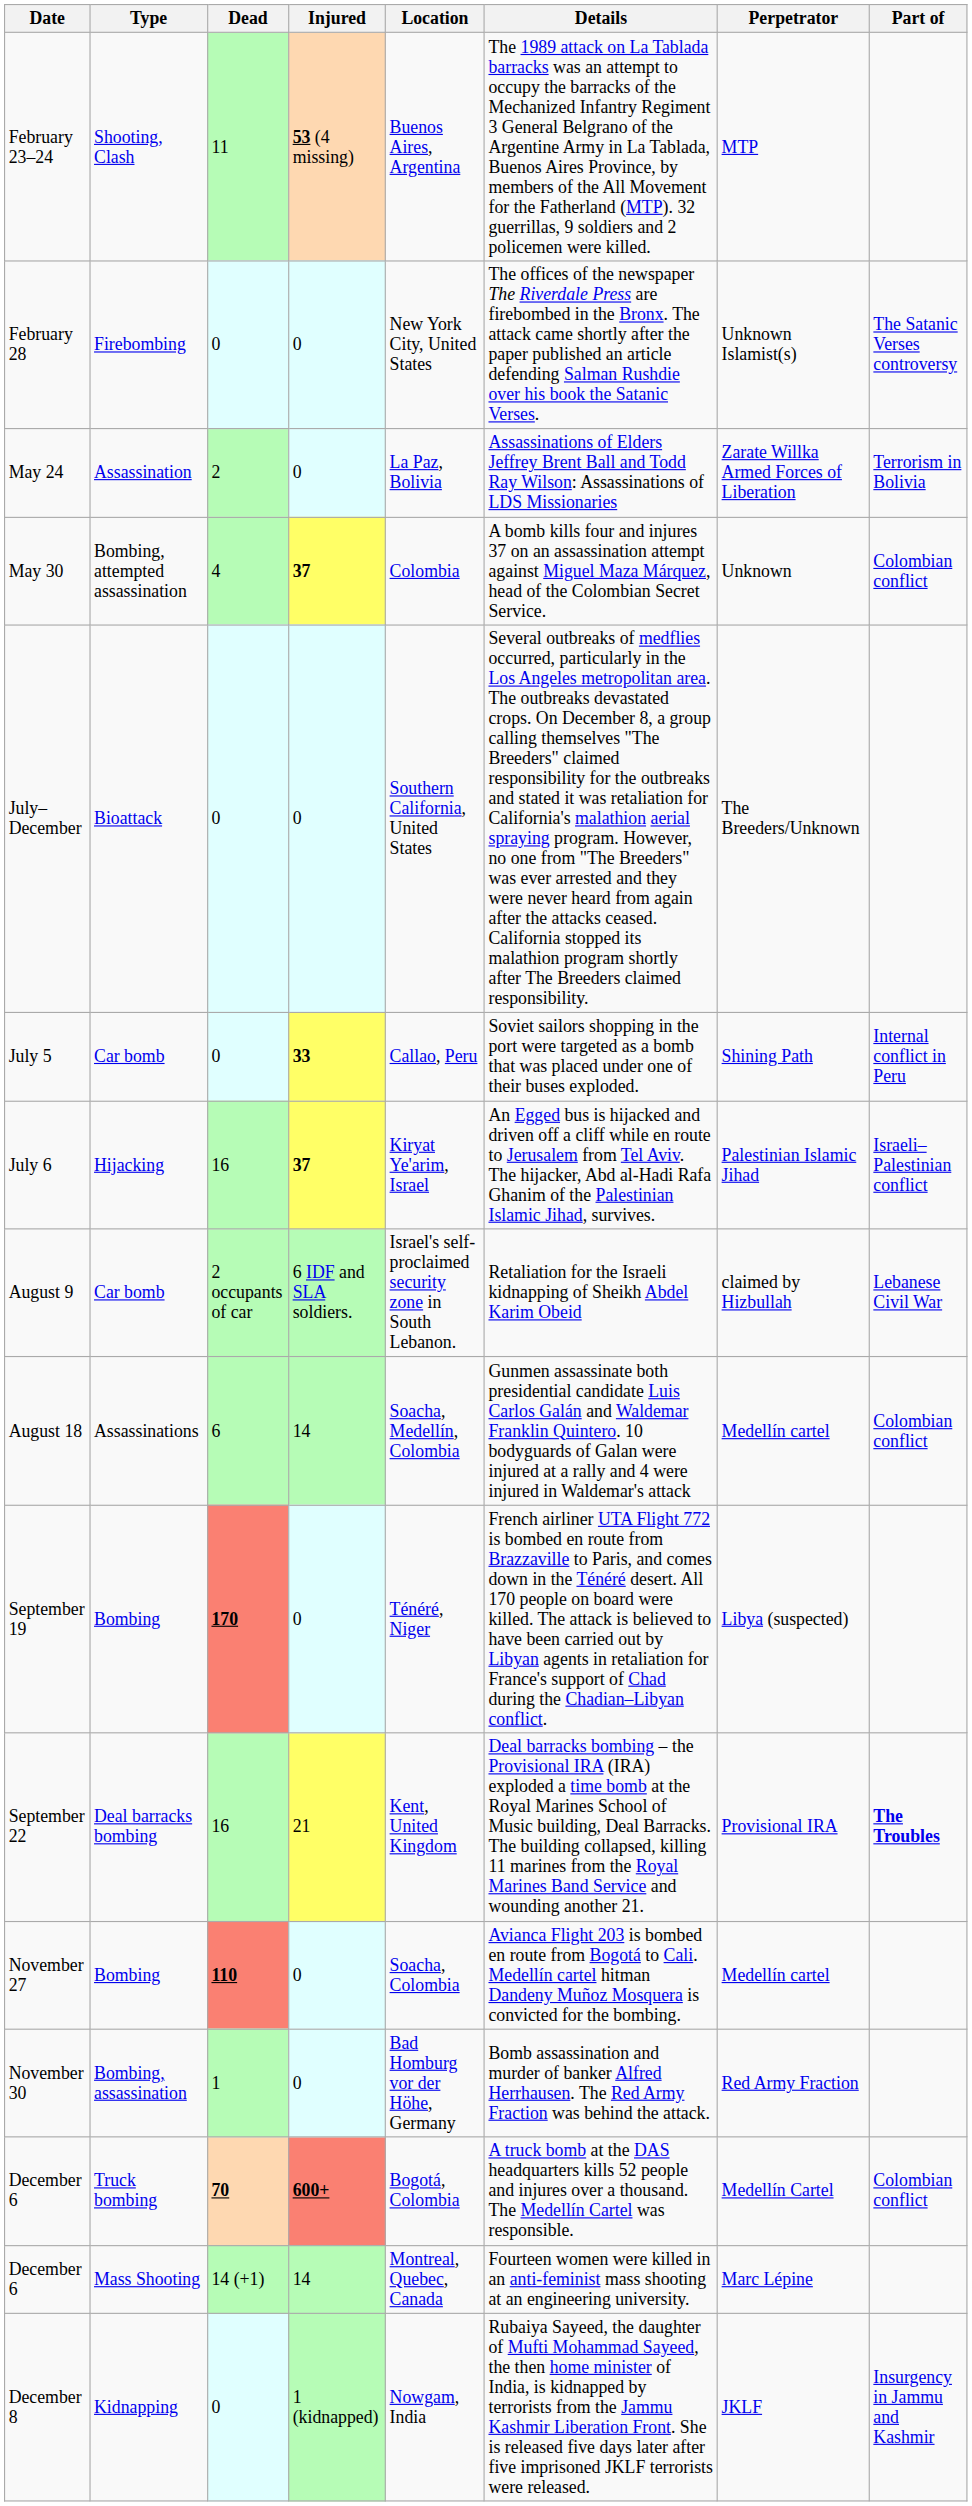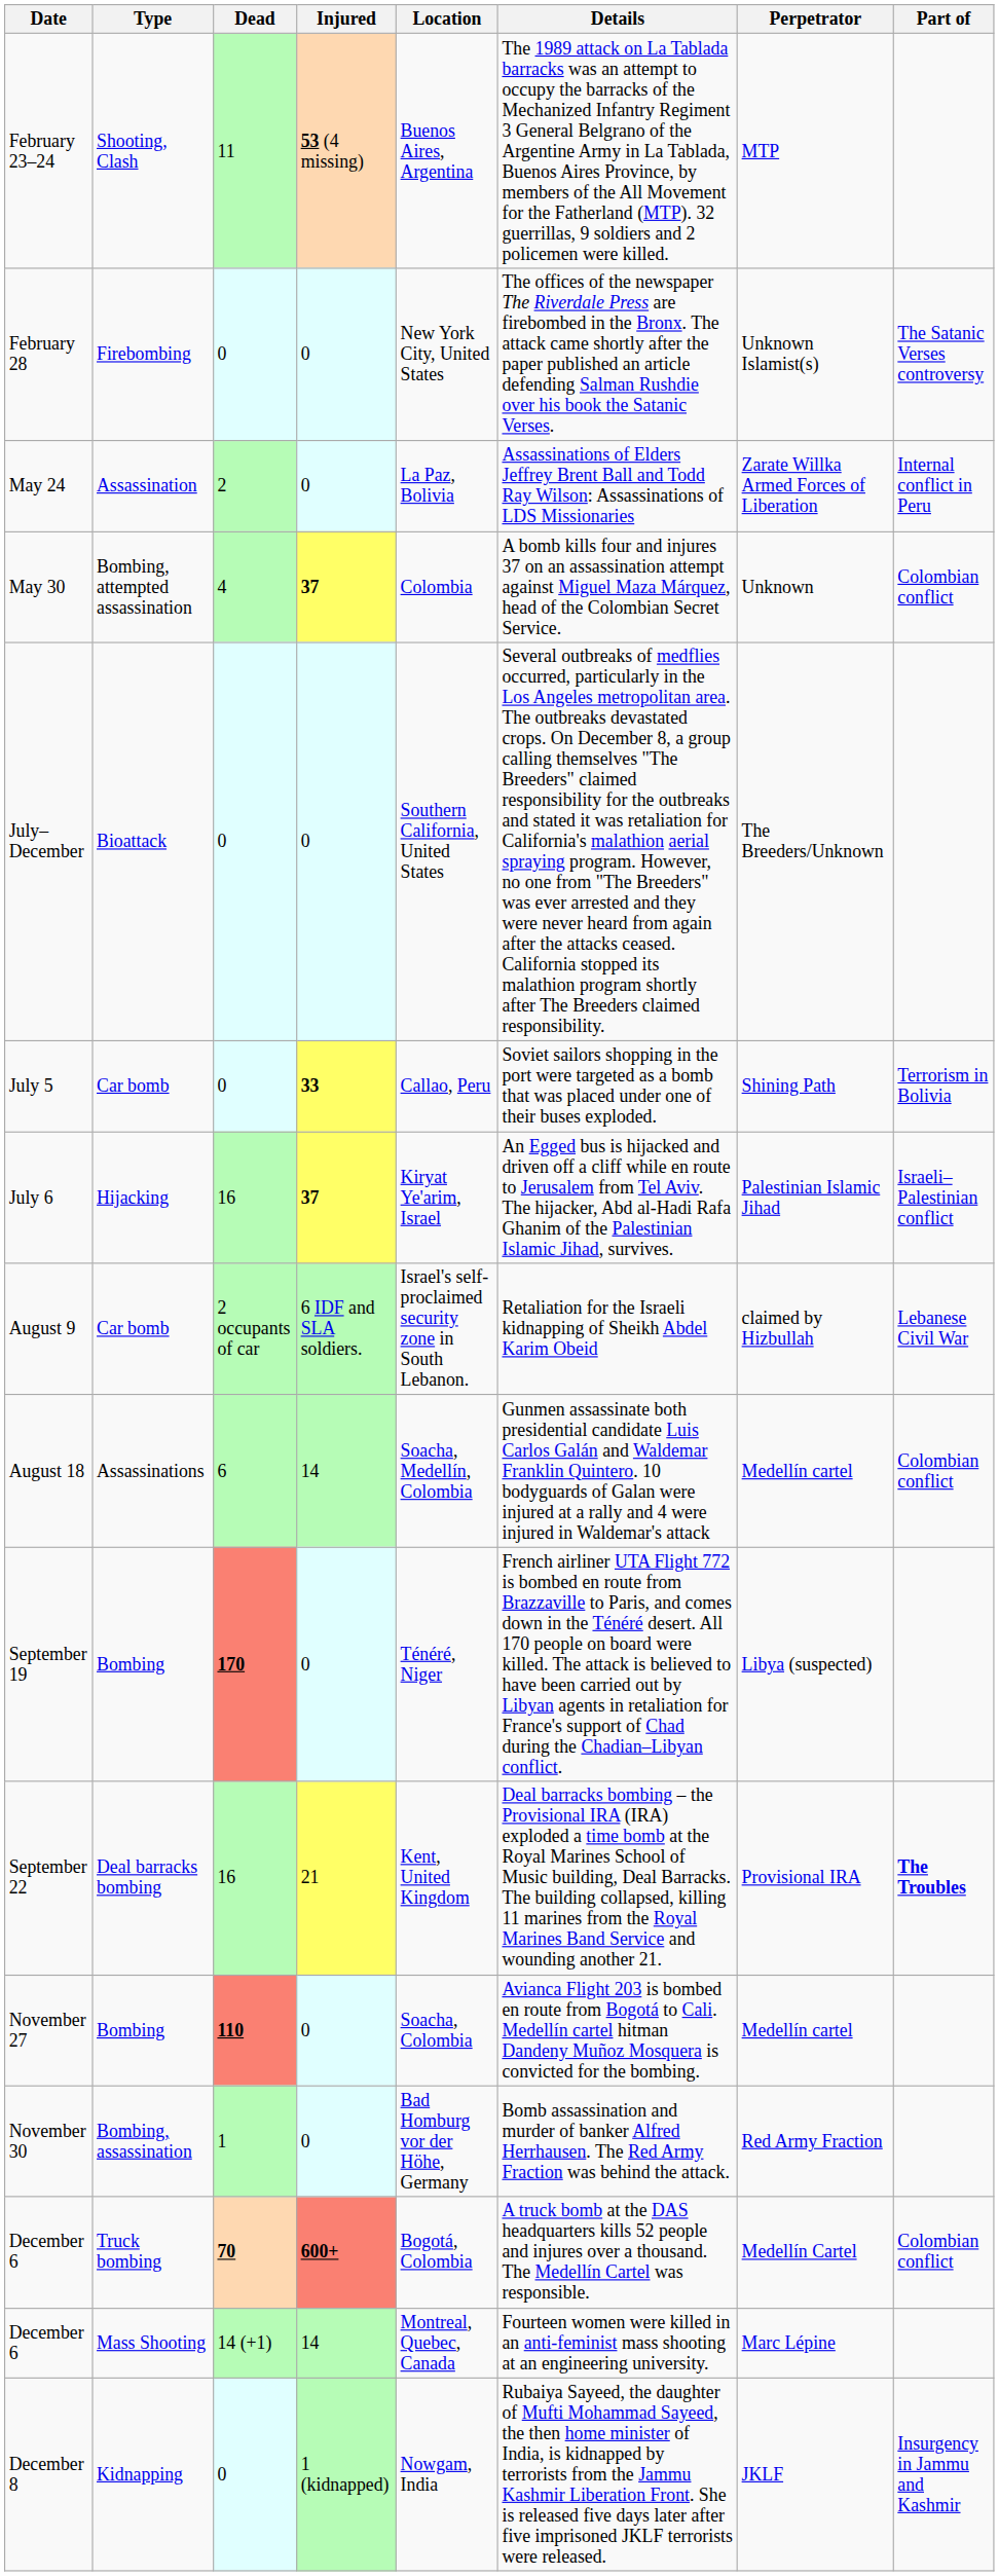 <table class="wikitable sortable">
 <tr>
 <th>Date</th>
 <th>Type</th>
 <th data-sort-type="number">Dead</th>
 <th data-sort-type="number">Injured</th>
 <th>Location</th>
 <th class="unsortable">Details</th>
 <th>Perpetrator</th>
 <th>Part of<br></th>
 </tr>
 <tr>
 <td>February 23–24</td>
 <td><a href='#'>Shooting, Clash</a></td>
 <td style="background:#B6FCB6">11 </td>
 <td style="background:#FED8B1"><u><strong>53</strong></u> (4 missing)</td>
 <td><a href='#'>Buenos Aires</a>, <a href='#'>Argentina</a></td>
 <td>The <a href='#'>1989 attack on La Tablada barracks</a> was an attempt to occupy the barracks of the Mechanized Infantry Regiment 3 General Belgrano of the Argentine Army in La Tablada, Buenos Aires Province, by members of the All Movement for the Fatherland (<a href='#'>MTP</a>). 32 guerrillas, 9 soldiers and 2 policemen were killed.</td>
 <td><a href='#'>MTP</a></td>
 <td></td>
 </tr>
 <tr>
 <td>February 28</td>
 <td><a href='#'>Firebombing</a></td>
 <td style="background:#E0FFFF">0</td>
 <td style="background:#E0FFFF">0</td>
 <td>New York City, United States</td>
 <td>The offices of the newspaper <em>The <a href='#'>Riverdale Press</a></em> are firebombed in the <a href='#'>Bronx</a>. The attack came shortly after the paper published an article defending <a href='#'>Salman Rushdie</a> <a href='#'>over his book the Satanic Verses</a>.</td>
 <td>Unknown Islamist(s)</td>
 <td><a href='#'>The Satanic Verses controversy</a></td>
 </tr>
 <tr>
 <td>May 24</td>
 <td><a href='#'>Assassination</a></td>
 <td style="background:#B6FCB6">2</td>
 <td style="background:#E0FFFF">0</td>
 <td><a href='#'>La Paz</a>, <a href='#'>Bolivia</a></td>
 <td><a href='#'>Assassinations of Elders Jeffrey Brent Ball and Todd Ray Wilson</a>: Assassinations of <a href='#'>LDS Missionaries</a></td>
 <td><a href='#'>Zarate Willka Armed Forces of Liberation</a></td>
-<td><a href='#'>Terrorism in Bolivia</a></td>
+<td><a href='#'>Internal conflict in Peru</a></td>
 </tr>
 <tr>
 <td>May 30</td>
 <td>Bombing, attempted assassination</td>
 <td style="background:#B6FCB6">4</td>
 <td style="background:#FFFF66"><strong>37</strong></td>
 <td><a href='#'>Colombia</a></td>
 <td>A bomb kills four and injures 37 on an assassination attempt against <a href='#'>Miguel Maza Márquez</a>, head of the Colombian Secret Service.</td>
 <td>Unknown</td>
 <td><a href='#'>Colombian conflict</a></td>
 </tr>
 <tr>
 <td>July–December</td>
 <td><a href='#'>Bioattack</a></td>
 <td style="background:#E0FFFF">0</td>
 <td style="background:#E0FFFF">0</td>
 <td><a href='#'>Southern California</a>, United States</td>
 <td>Several outbreaks of <a href='#'>medflies</a> occurred, particularly in the <a href='#'>Los Angeles metropolitan area</a>. The outbreaks devastated crops. On December 8, a group calling themselves "The Breeders" claimed responsibility for the outbreaks and stated it was retaliation for California's <a href='#'>malathion</a> <a href='#'>aerial spraying</a> program. However, no one from "The Breeders" was ever arrested and they were never heard from again after the attacks ceased. California stopped its malathion program shortly after The Breeders claimed responsibility.</td>
 <td>The Breeders/Unknown</td>
 <td></td>
 </tr>
 <tr>
 <td>July 5</td>
 <td><a href='#'>Car bomb</a></td>
 <td style="background:#E0FFFF">0</td>
 <td style="background:#FFFF66"><strong>33</strong></td>
 <td><a href='#'>Callao</a>, <a href='#'>Peru</a></td>
 <td>Soviet sailors shopping in the port were targeted as a bomb that was placed under one of their buses exploded.</td>
 <td><a href='#'>Shining Path</a></td>
-<td><a href='#'>Internal conflict in Peru</a></td>
+<td><a href='#'>Terrorism in Bolivia</a></td>
 </tr>
 <tr>
 <td>July 6</td>
 <td><a href='#'>Hijacking</a></td>
 <td style="background:#B6FCB6">16</td>
 <td style="background:#FFFF66"><strong>37</strong></td>
 <td><a href='#'>Kiryat Ye'arim</a>, <a href='#'>Israel</a></td>
 <td>An <a href='#'>Egged</a> bus is hijacked and driven off a cliff while en route to <a href='#'>Jerusalem</a> from <a href='#'>Tel Aviv</a>. The hijacker, Abd al-Hadi Rafa Ghanim of the <a href='#'>Palestinian Islamic Jihad</a>, survives.</td>
 <td><a href='#'>Palestinian Islamic Jihad</a></td>
 <td><a href='#'>Israeli–Palestinian conflict</a></td>
 </tr>
 <tr>
 <td>August 9</td>
 <td><a href='#'>Car bomb</a></td>
 <td style="background:#B6FCB6">2 occupants of car</td>
 <td style="background:#B6FCB6">6 <a href='#'>IDF</a> and <a href='#'>SLA</a> soldiers.</td>
 <td>Israel's self-proclaimed <a href='#'>security zone</a> in South Lebanon.</td>
 <td>Retaliation for the Israeli kidnapping of Sheikh <a href='#'>Abdel Karim Obeid</a></td>
 <td>claimed by <a href='#'>Hizbullah</a></td>
 <td><a href='#'>Lebanese Civil War</a></td>
 </tr>
 <tr>
 <td>August 18</td>
 <td>Assassinations</td>
 <td style="background:#B6FCB6">6</td>
 <td style="background:#B6FCB6">14</td>
 <td><a href='#'>Soacha</a>, <a href='#'>Medellín</a>, <a href='#'>Colombia</a></td>
 <td>Gunmen assassinate both presidential candidate <a href='#'>Luis Carlos Galán</a> and <a href='#'>Waldemar Franklin Quintero</a>. 10 bodyguards of Galan were injured at a rally and 4 were injured in Waldemar's attack</td>
 <td><a href='#'>Medellín cartel</a></td>
 <td><a href='#'>Colombian conflict</a></td>
 </tr>
 <tr>
 <td>September 19</td>
 <td><a href='#'>Bombing</a></td>
 <td style="background:#FA8072"><u><strong>170</strong></u></td>
 <td style="background:#E0FFFF">0</td>
 <td><a href='#'>Ténéré</a>, <a href='#'>Niger</a></td>
 <td>French airliner <a href='#'>UTA Flight 772</a> is bombed en route from <a href='#'>Brazzaville</a> to Paris, and comes down in the <a href='#'>Ténéré</a> desert. All 170 people on board were killed. The attack is believed to have been carried out by <a href='#'>Libyan</a> agents in retaliation for France's support of <a href='#'>Chad</a> during the <a href='#'>Chadian–Libyan conflict</a>.</td>
 <td><a href='#'>Libya</a> (suspected)</td>
 <td></td>
 </tr>
 <tr>
 <td>September 22</td>
 <td><a href='#'>Deal barracks bombing</a></td>
 <td style="background:#B6FCB6">16</td>
 <td style="background:#FFFF66">21</td>
 <td><a href='#'>Kent</a>, <a href='#'>United Kingdom</a></td>
 <td><a href='#'>Deal barracks bombing</a> – the <a href='#'>Provisional IRA</a> (IRA) exploded a <a href='#'>time bomb</a> at the Royal Marines School of Music building, Deal Barracks. The building collapsed, killing 11 marines from the <a href='#'>Royal Marines Band Service</a> and wounding another 21.</td>
 <td><a href='#'>Provisional IRA</a></td>
 <td><strong><a href='#'>The Troubles</a></strong></td>
 </tr>
 <tr>
 <td>November 27</td>
 <td><a href='#'>Bombing</a></td>
 <td style="background:#FA8072"><u><strong>110</strong></u></td>
 <td style="background:#E0FFFF">0</td>
 <td><a href='#'>Soacha</a>, <a href='#'>Colombia</a></td>
 <td><a href='#'>Avianca Flight 203</a> is bombed en route from <a href='#'>Bogotá</a> to <a href='#'>Cali</a>. <a href='#'>Medellín cartel</a> hitman <a href='#'>Dandeny Muñoz Mosquera</a> is convicted for the bombing.</td>
 <td><a href='#'>Medellín cartel</a></td>
 <td></td>
 </tr>
 <tr>
 <td>November 30</td>
 <td><a href='#'>Bombing, assassination</a></td>
 <td style="background:#B6FCB6">1</td>
 <td style="background:#E0FFFF">0</td>
 <td><a href='#'>Bad Homburg vor der Höhe</a>, Germany</td>
 <td>Bomb assassination and murder of banker <a href='#'>Alfred Herrhausen</a>. The <a href='#'>Red Army Fraction</a> was behind the attack.</td>
 <td><a href='#'>Red Army Fraction</a></td>
 <td></td>
 </tr>
 <tr>
 <td>December 6</td>
 <td><a href='#'>Truck bombing</a></td>
 <td style="background:#FED8B1"><u><strong>70</strong></u></td>
 <td style="background:#FA8072"><u><strong>600+</strong></u></td>
 <td><a href='#'>Bogotá</a>, <a href='#'>Colombia</a></td>
 <td><a href='#'>A truck bomb</a> at the <a href='#'>DAS</a> headquarters kills 52 people and injures over a thousand. The <a href='#'>Medellín Cartel</a> was responsible.</td>
 <td><a href='#'>Medellín Cartel</a></td>
 <td><a href='#'>Colombian conflict</a></td>
 </tr>
 <tr>
 <td>December 6</td>
 <td><a href='#'>Mass Shooting</a></td>
 <td style="background:#B6FCB6;text-align:left">14 (+1)</td>
 <td style="background:#B6FCB6;text-align:left">14</td>
 <td><a href='#'>Montreal</a>, <a href='#'>Quebec</a>, <a href='#'>Canada</a></td>
 <td>Fourteen women were killed in an <a href='#'>anti-feminist</a> mass shooting at an engineering university.</td>
 <td><a href='#'>Marc Lépine</a></td>
 <td></td>
 </tr>
 <tr>
 <td>December 8</td>
 <td><a href='#'>Kidnapping</a></td>
 <td style="background:#E0FFFF">0</td>
 <td style="background:#B6FCB6">1 (kidnapped)</td>
 <td><a href='#'>Nowgam</a>, India</td>
 <td>Rubaiya Sayeed, the daughter of <a href='#'>Mufti Mohammad Sayeed</a>, the then <a href='#'>home minister</a> of India, is kidnapped by terrorists from the <a href='#'>Jammu Kashmir Liberation Front</a>. She is released five days later after five imprisoned JKLF terrorists were released.</td>
 <td><a href='#'>JKLF</a></td>
 <td><a href='#'>Insurgency in Jammu and Kashmir</a></td>
 </tr>
 </table>
